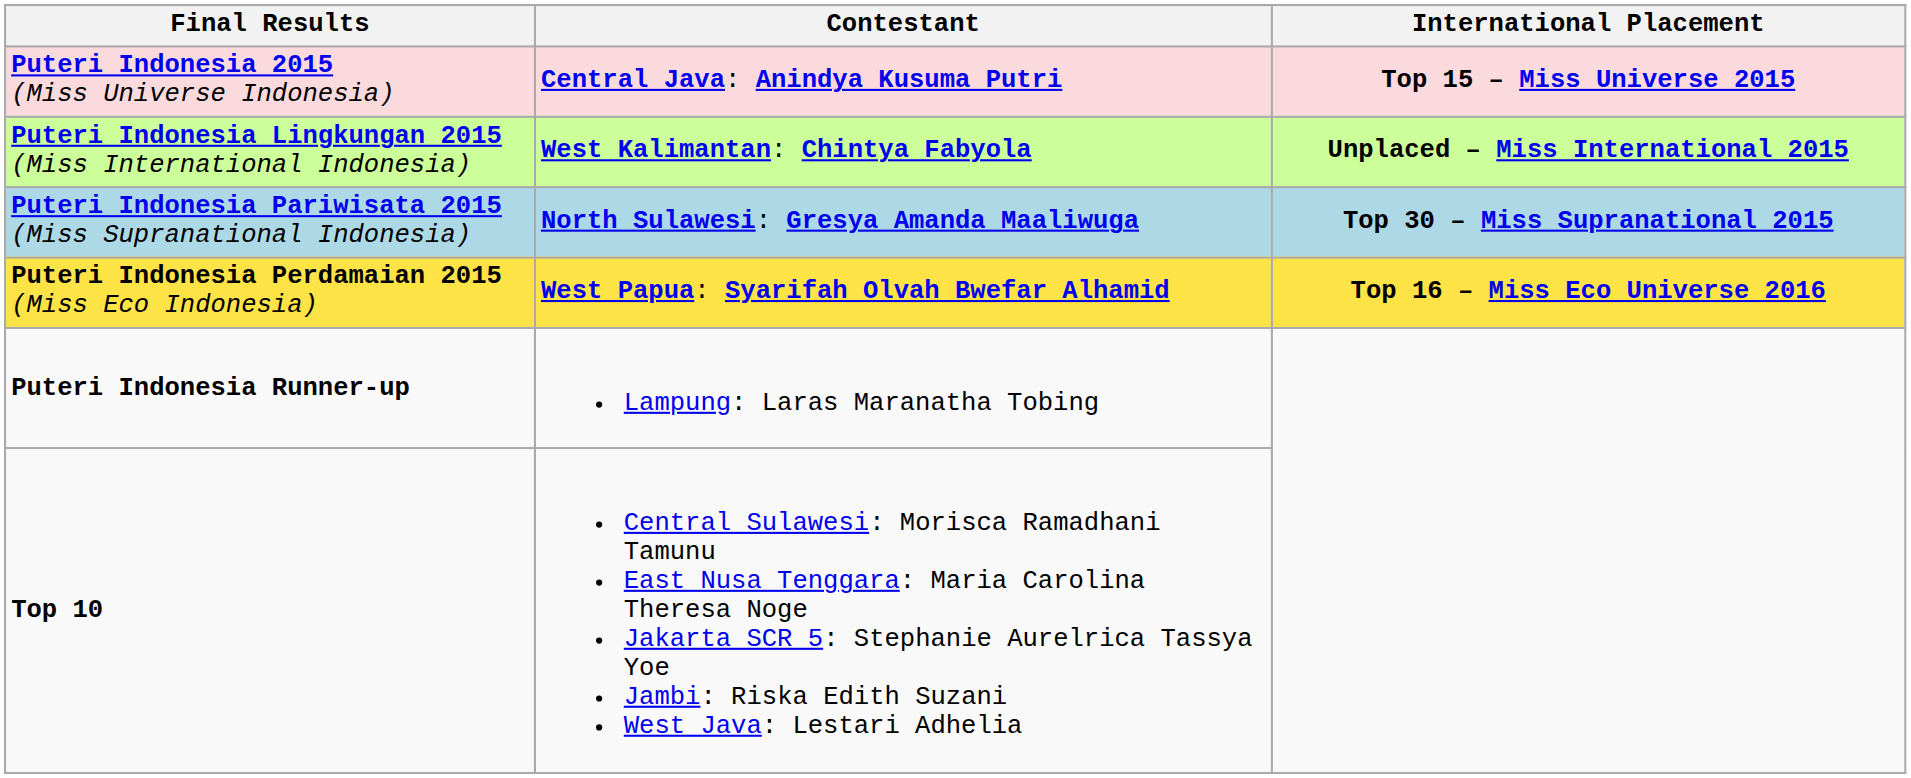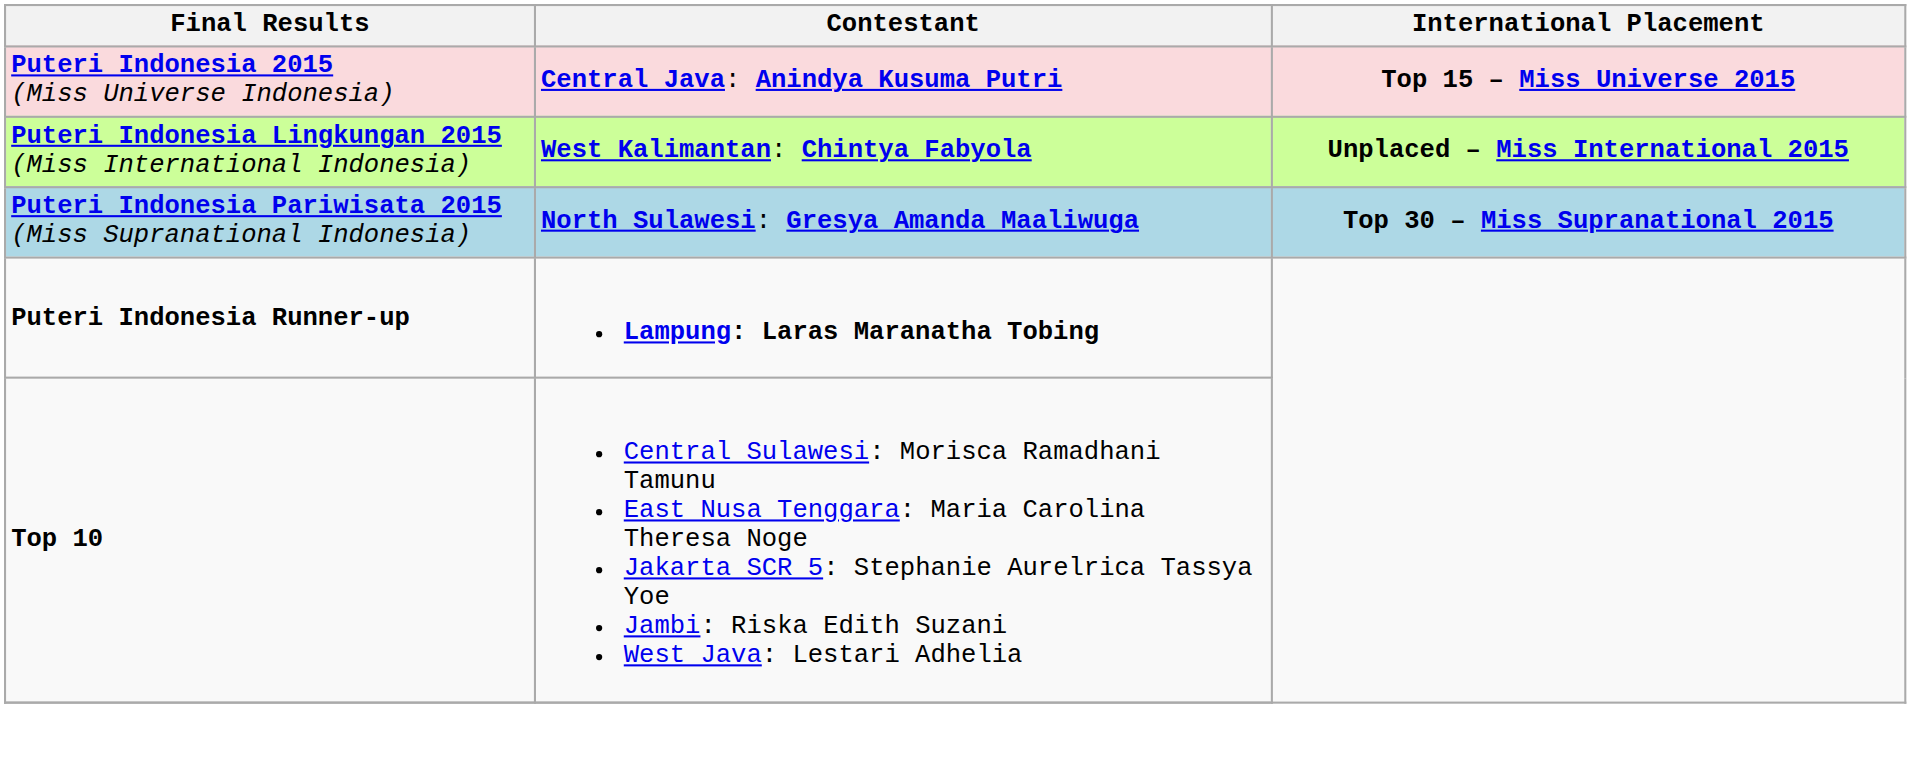 <table class="wikitable sortable" style="font-size:95%;">
 <tr>
 <th width="250">Final Results</th>
 <th width="350">Contestant</th>
 <th width="300">International Placement</th>
 </tr>
 <tr>
 <td style="background:#fadadd;"><strong><a href='#'>Puteri Indonesia 2015</a></strong><br><em>(Miss Universe Indonesia)</em></td>
 <td style="background:#fadadd;"> <strong><a href='#'>Central Java</a></strong>: <strong><a href='#'>Anindya Kusuma Putri</a></strong></td>
 <th style="background:#fadadd;">Top 15 – <a href='#'>Miss Universe 2015</a></th>
 </tr>
 <tr>
 <td style="background:#ccff99;"><strong><a href='#'>Puteri Indonesia Lingkungan 2015</a></strong><br><em>(Miss International Indonesia)</em></td>
 <td style="background:#ccff99;">  <strong><a href='#'>West Kalimantan</a></strong>: <strong><a href='#'>Chintya Fabyola</a></strong></td>
 <th style="background:#ccff99;">Unplaced – <a href='#'>Miss International 2015</a></th>
 </tr>
 <tr>
 <td style="background:#ADD8E6;"><strong><a href='#'>Puteri Indonesia Pariwisata 2015</a></strong><br><em>(Miss Supranational Indonesia)</em></td>
 <td style="background:#ADD8E6;"> <strong><a href='#'>North Sulawesi</a></strong>: <strong><a href='#'>Gresya Amanda Maaliwuga</a></strong></td>
 <th style="background:#ADD8E6;">Top 30 – <a href='#'>Miss Supranational 2015</a></th>
 </tr>
 <tr>
-<td style="background:#FEE347;"><strong>Puteri Indonesia Perdamaian 2015</strong><br><em>(Miss Eco Indonesia)</em></td>
-<td style="background:#FEE347;"> <strong><a href='#'>West Papua</a></strong>: <strong><a href='#'>Syarifah Olvah Bwefar Alhamid</a></strong></td>
-<th style="background:#FEE347;">Top 16 – <a href='#'>Miss Eco Universe 2016</a></th>
-</tr>
-<tr>
 <td><strong>Puteri Indonesia Runner-up</strong></td>
-<td><br><ul><li> <a href='#'>Lampung</a>: Laras Maranatha Tobing</li></ul></td>
+<td><strong><br><ul><li> <a href='#'>Lampung</a>: Laras Maranatha Tobing</li></ul></strong></td>
 </tr>
 <tr>
 <td><strong>Top 10</strong></td>
 <td><br><ul><li> <a href='#'>Central Sulawesi</a>: Morisca Ramadhani Tamunu</li><li> <a href='#'>East Nusa Tenggara</a>: Maria Carolina Theresa Noge</li><li> <a href='#'>Jakarta SCR 5</a>: Stephanie Aurelrica Tassya Yoe</li><li> <a href='#'>Jambi</a>: Riska Edith Suzani</li><li> <a href='#'>West Java</a>: Lestari Adhelia</li></ul></td>
 </tr>
 <tr>
 </tr>
 </table>
